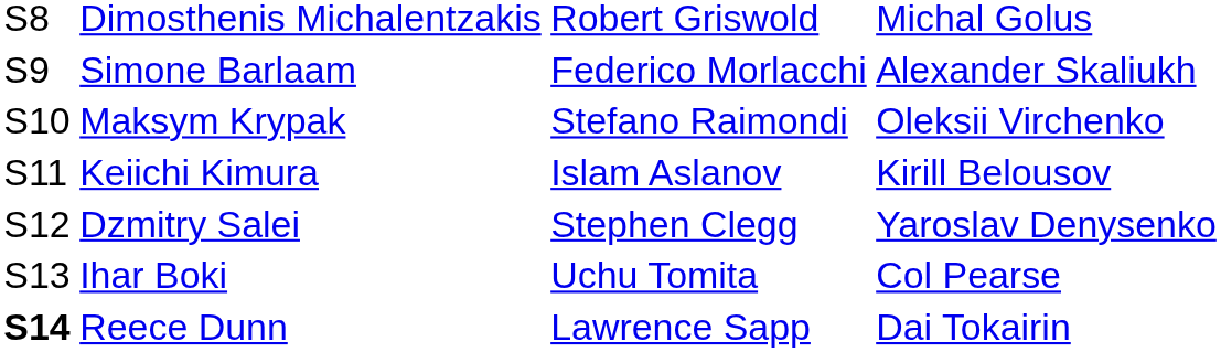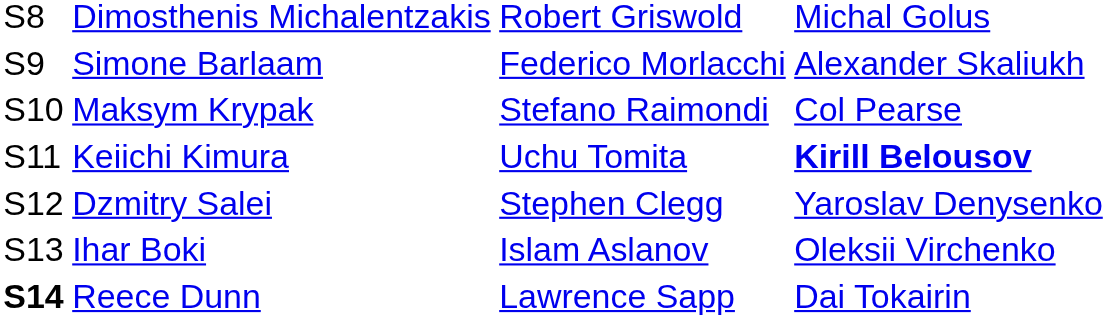 <table>
 <tr>
 <td>S8</td>
 <td><a href='#'>Dimosthenis Michalentzakis</a><br></td>
 <td><a href='#'>Robert Griswold</a><br></td>
 <td><a href='#'>Michal Golus</a><br></td>
 </tr>
 <tr>
 <td>S9</td>
 <td><a href='#'>Simone Barlaam</a><br></td>
 <td><a href='#'>Federico Morlacchi</a><br></td>
 <td><a href='#'>Alexander Skaliukh</a><br></td>
 </tr>
 <tr>
 <td>S10</td>
 <td><a href='#'>Maksym Krypak</a><br></td>
 <td><a href='#'>Stefano Raimondi</a><br></td>
-<td><a href='#'>Oleksii Virchenko</a><br></td>
+<td><a href='#'>Col Pearse</a><br></td>
 </tr>
 <tr>
 <td>S11</td>
 <td><a href='#'>Keiichi Kimura</a><br></td>
-<td><a href='#'>Islam Aslanov</a><br></td>
-<td><a href='#'>Kirill Belousov</a><br></td>
+<td><a href='#'>Uchu Tomita</a><br></td>
+<td><strong><a href='#'>Kirill Belousov</a><br></strong></td>
 </tr>
 <tr>
 <td>S12</td>
 <td><a href='#'>Dzmitry Salei</a><br></td>
 <td><a href='#'>Stephen Clegg</a><br></td>
 <td><a href='#'>Yaroslav Denysenko</a><br></td>
 </tr>
 <tr>
 <td>S13</td>
 <td><a href='#'>Ihar Boki</a><br></td>
-<td><a href='#'>Uchu Tomita</a><br></td>
-<td><a href='#'>Col Pearse</a><br></td>
+<td><a href='#'>Islam Aslanov</a><br></td>
+<td><a href='#'>Oleksii Virchenko</a><br></td>
 </tr>
 <tr>
 <td><strong>S14</strong></td>
 <td><a href='#'>Reece Dunn</a><br></td>
 <td><a href='#'>Lawrence Sapp</a><br></td>
 <td><a href='#'>Dai Tokairin</a><br></td>
 </tr>
 </table>
